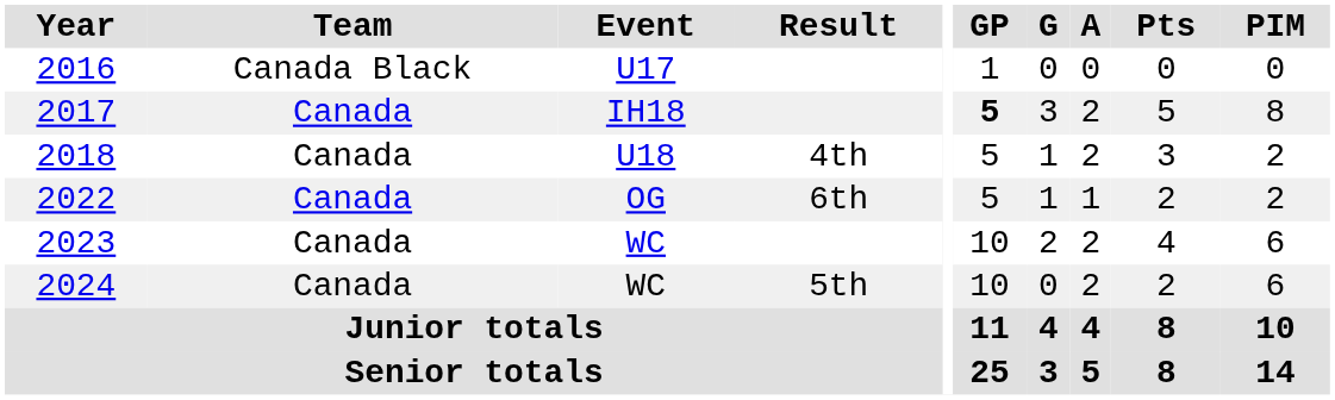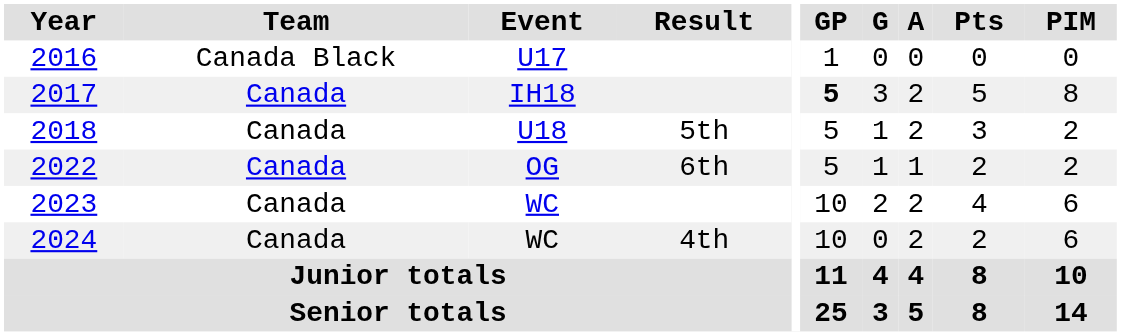 <table border="0" cellpadding="1" cellspacing="0" ID="Table3" style="text-align:center; width:40em">
 <tr ALIGN="center" bgcolor="#e0e0e0">
 <th>Year</th>
 <th>Team</th>
 <th>Event</th>
 <th>Result</th>
 <th rowspan="99" bgcolor="#ffffff"></th>
 <th>GP</th>
 <th>G</th>
 <th>A</th>
 <th>Pts</th>
 <th>PIM</th>
 </tr>
 <tr>
 <td><a href='#'>2016</a></td>
 <td>Canada Black</td>
 <td><a href='#'>U17</a></td>
 <td></td>
 <td>1</td>
 <td>0</td>
 <td>0</td>
 <td>0</td>
 <td>0</td>
 </tr>
 <tr bgcolor="#f0f0f0">
 <td><a href='#'>2017</a></td>
 <td><a href='#'>Canada</a></td>
 <td><a href='#'>IH18</a></td>
 <td></td>
 <td><strong>5</strong></td>
 <td>3</td>
 <td>2</td>
 <td>5</td>
 <td>8</td>
 </tr>
 <tr>
 <td><a href='#'>2018</a></td>
 <td>Canada</td>
 <td><a href='#'>U18</a></td>
-<td>4th</td>
+<td>5th</td>
 <td>5</td>
 <td>1</td>
 <td>2</td>
 <td>3</td>
 <td>2</td>
 </tr>
 <tr bgcolor="#f0f0f0">
 <td><a href='#'>2022</a></td>
 <td><a href='#'>Canada</a></td>
 <td><a href='#'>OG</a></td>
 <td>6th</td>
 <td>5</td>
 <td>1</td>
 <td>1</td>
 <td>2</td>
 <td>2</td>
 </tr>
 <tr>
 <td><a href='#'>2023</a></td>
 <td>Canada</td>
 <td><a href='#'>WC</a></td>
 <td></td>
 <td>10</td>
 <td>2</td>
 <td>2</td>
 <td>4</td>
 <td>6</td>
 </tr>
 <tr bgcolor="#f0f0f0">
 <td><a href='#'>2024</a></td>
 <td>Canada</td>
 <td>WC</td>
-<td>5th</td>
+<td>4th</td>
 <td>10</td>
 <td>0</td>
 <td>2</td>
 <td>2</td>
 <td>6</td>
 </tr>
 <tr bgcolor="#e0e0e0">
 <th colspan=4>Junior totals</th>
 <th>11</th>
 <th>4</th>
 <th>4</th>
 <th>8</th>
 <th>10</th>
 </tr>
 <tr bgcolor="#e0e0e0">
 <th colspan=4>Senior totals</th>
 <th>25</th>
 <th>3</th>
 <th>5</th>
 <th>8</th>
 <th>14</th>
 </tr>
 </table>
